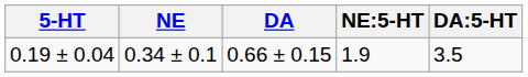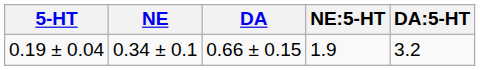 <table class="wikitable">
 <tr>
 <th><a href='#'>5-HT</a></th>
 <th><a href='#'>NE</a></th>
 <th><a href='#'>DA</a></th>
 <th>NE:5-HT</th>
 <th>DA:5-HT</th>
 </tr>
 <tr>
 <td>0.19 ± 0.04</td>
 <td>0.34 ± 0.1</td>
 <td>0.66 ± 0.15</td>
 <td>1.9</td>
-<td>3.5</td>
+<td>3.2</td>
 </tr>
 </table>
